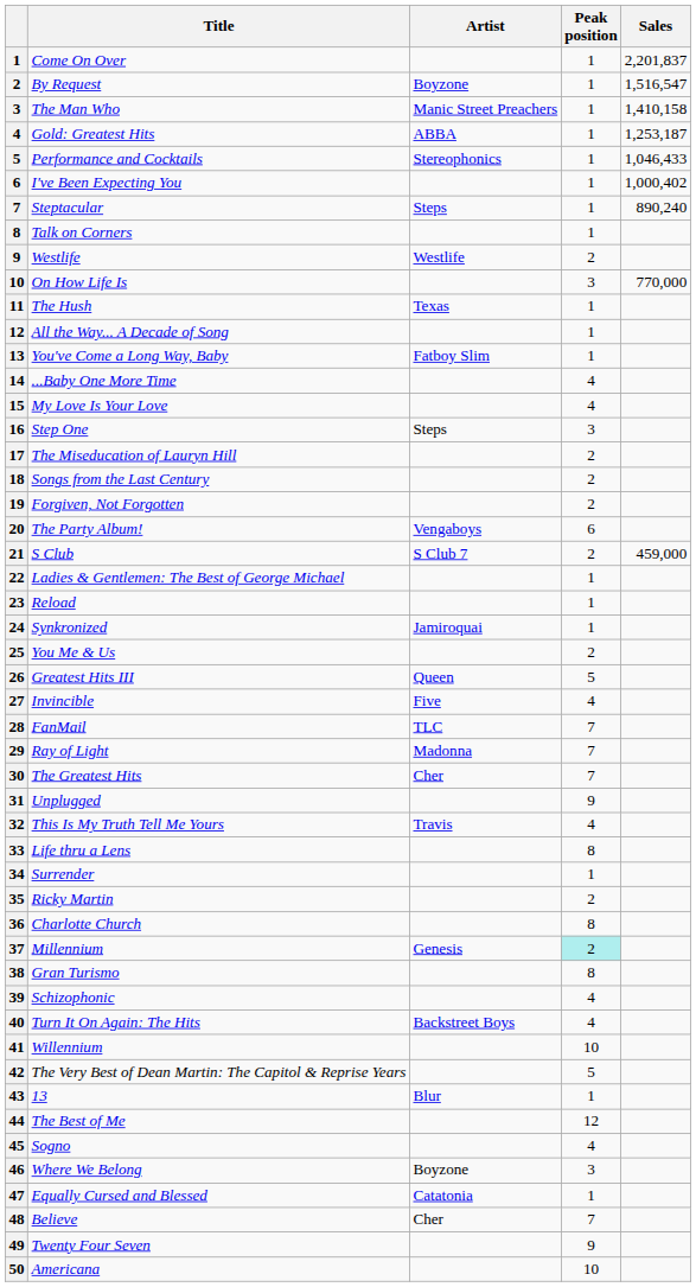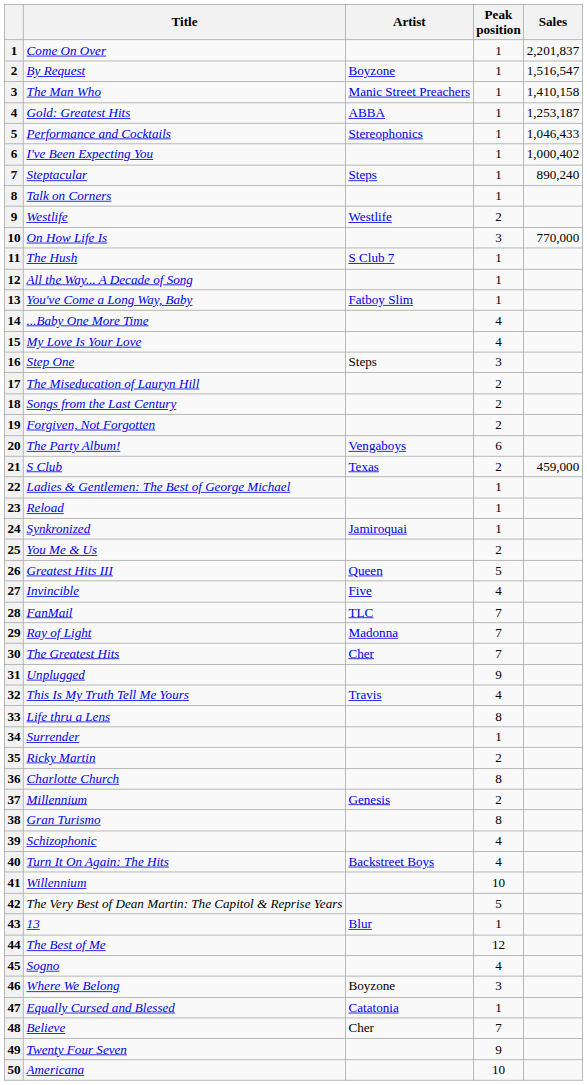 <table class="wikitable sortable plainrowheaders">
 <tr>
 <th scope=col></th>
 <th scope=col>Title</th>
 <th scope=col>Artist</th>
 <th scope=col>Peak<br>position</th>
 <th scope=col>Sales</th>
 </tr>
 <tr>
 <th scope=row style="text-align:center;">1</th>
 <td><em><a href='#'>Come On Over</a></em></td>
 <td></td>
 <td align="center">1</td>
 <td align="right">2,201,837</td>
 </tr>
 <tr>
 <th scope=row style="text-align:center;">2</th>
 <td><em><a href='#'>By Request</a></em></td>
 <td><a href='#'>Boyzone</a></td>
 <td align="center">1</td>
 <td align="right">1,516,547</td>
 </tr>
 <tr>
 <th scope=row style="text-align:center;">3</th>
 <td><em><a href='#'>The Man Who</a></em></td>
 <td><a href='#'>Manic Street Preachers</a></td>
 <td align="center">1</td>
 <td align="right">1,410,158</td>
 </tr>
 <tr>
 <th scope=row style="text-align:center;">4</th>
 <td><em><a href='#'>Gold: Greatest Hits</a></em></td>
 <td><a href='#'>ABBA</a></td>
 <td align="center">1</td>
 <td align="right">1,253,187</td>
 </tr>
 <tr>
 <th scope=row style="text-align:center;">5</th>
 <td><em><a href='#'>Performance and Cocktails</a></em></td>
 <td><a href='#'>Stereophonics</a></td>
 <td align="center">1</td>
 <td align="right">1,046,433</td>
 </tr>
 <tr>
 <th scope=row style="text-align:center;">6</th>
 <td><em><a href='#'>I've Been Expecting You</a></em></td>
 <td></td>
 <td align="center">1</td>
 <td align="right">1,000,402</td>
 </tr>
 <tr>
 <th scope=row style="text-align:center;">7</th>
 <td><em><a href='#'>Steptacular</a></em></td>
 <td><a href='#'>Steps</a></td>
 <td align="center">1</td>
 <td align="right">890,240</td>
 </tr>
 <tr>
 <th scope=row style="text-align:center;">8</th>
 <td><em><a href='#'>Talk on Corners</a></em></td>
 <td></td>
 <td align="center">1</td>
 <td align="right"></td>
 </tr>
 <tr>
 <th scope=row style="text-align:center;">9</th>
 <td><em><a href='#'>Westlife</a></em></td>
 <td><a href='#'>Westlife</a></td>
 <td align="center">2</td>
 <td align="right"></td>
 </tr>
 <tr>
 <th scope=row style="text-align:center;">10</th>
 <td><em><a href='#'>On How Life Is</a></em></td>
 <td></td>
 <td align="center">3</td>
 <td align="right">770,000</td>
 </tr>
 <tr>
 <th scope=row style="text-align:center;">11</th>
 <td><em><a href='#'>The Hush</a></em></td>
-<td><a href='#'>Texas</a></td>
+<td><a href='#'>S Club 7</a></td>
 <td align="center">1</td>
 <td></td>
 </tr>
 <tr>
 <th scope=row style="text-align:center;">12</th>
 <td><em><a href='#'>All the Way... A Decade of Song</a></em></td>
 <td></td>
 <td align="center">1</td>
 <td></td>
 </tr>
 <tr>
 <th scope=row style="text-align:center;">13</th>
 <td><em><a href='#'>You've Come a Long Way, Baby</a></em></td>
 <td><a href='#'>Fatboy Slim</a></td>
 <td align="center">1</td>
 <td></td>
 </tr>
 <tr>
 <th scope=row style="text-align:center;">14</th>
 <td><em><a href='#'>...Baby One More Time</a></em></td>
 <td></td>
 <td align="center">4</td>
 <td></td>
 </tr>
 <tr>
 <th scope=row style="text-align:center;">15</th>
 <td><em><a href='#'>My Love Is Your Love</a></em></td>
 <td></td>
 <td align="center">4</td>
 <td></td>
 </tr>
 <tr>
 <th scope=row style="text-align:center;">16</th>
 <td><em><a href='#'>Step One</a></em></td>
 <td>Steps</td>
 <td align="center">3</td>
 <td></td>
 </tr>
 <tr>
 <th scope=row style="text-align:center;">17</th>
 <td><em><a href='#'>The Miseducation of Lauryn Hill</a></em></td>
 <td></td>
 <td align="center">2</td>
 <td></td>
 </tr>
 <tr>
 <th scope=row style="text-align:center;">18</th>
 <td><em><a href='#'>Songs from the Last Century</a></em></td>
 <td></td>
 <td align="center">2</td>
 <td></td>
 </tr>
 <tr>
 <th scope=row style="text-align:center;">19</th>
 <td><em><a href='#'>Forgiven, Not Forgotten</a></em></td>
 <td></td>
 <td align="center">2</td>
 <td></td>
 </tr>
 <tr>
 <th scope=row style="text-align:center;">20</th>
 <td><em><a href='#'>The Party Album!</a></em></td>
 <td><a href='#'>Vengaboys</a></td>
 <td align="center">6</td>
 <td></td>
 </tr>
 <tr>
 <th scope=row style="text-align:center;">21</th>
 <td><em><a href='#'>S Club</a></em></td>
-<td><a href='#'>S Club 7</a></td>
+<td><a href='#'>Texas</a></td>
 <td align="center">2</td>
 <td align="right">459,000</td>
 </tr>
 <tr>
 <th scope=row style="text-align:center;">22</th>
 <td><em><a href='#'>Ladies & Gentlemen: The Best of George Michael</a></em></td>
 <td></td>
 <td align="center">1</td>
 <td></td>
 </tr>
 <tr>
 <th scope=row style="text-align:center;">23</th>
 <td><em><a href='#'>Reload</a></em></td>
 <td></td>
 <td align="center">1</td>
 <td></td>
 </tr>
 <tr>
 <th scope=row style="text-align:center;">24</th>
 <td><em><a href='#'>Synkronized</a></em></td>
 <td><a href='#'>Jamiroquai</a></td>
 <td align="center">1</td>
 <td></td>
 </tr>
 <tr>
 <th scope=row style="text-align:center;">25</th>
 <td><em><a href='#'>You Me & Us</a></em></td>
 <td></td>
 <td align="center">2</td>
 <td></td>
 </tr>
 <tr>
 <th scope=row style="text-align:center;">26</th>
 <td><em><a href='#'>Greatest Hits III</a></em></td>
 <td><a href='#'>Queen</a></td>
 <td align="center">5</td>
 <td></td>
 </tr>
 <tr>
 <th scope=row style="text-align:center;">27</th>
 <td><em><a href='#'>Invincible</a></em></td>
 <td><a href='#'>Five</a></td>
 <td align="center">4</td>
 <td></td>
 </tr>
 <tr>
 <th scope=row style="text-align:center;">28</th>
 <td><em><a href='#'>FanMail</a></em></td>
 <td><a href='#'>TLC</a></td>
 <td align="center">7</td>
 <td></td>
 </tr>
 <tr>
 <th scope=row style="text-align:center;">29</th>
 <td><em><a href='#'>Ray of Light</a></em></td>
 <td><a href='#'>Madonna</a></td>
 <td align="center">7</td>
 <td></td>
 </tr>
 <tr>
 <th scope=row style="text-align:center;">30</th>
 <td><em><a href='#'>The Greatest Hits</a></em></td>
 <td><a href='#'>Cher</a></td>
 <td align="center">7</td>
 <td></td>
 </tr>
 <tr>
 <th scope=row style="text-align:center;">31</th>
 <td><em><a href='#'>Unplugged</a></em></td>
 <td></td>
 <td align="center">9</td>
 <td></td>
 </tr>
 <tr>
 <th scope=row style="text-align:center;">32</th>
 <td><em><a href='#'>This Is My Truth Tell Me Yours</a></em></td>
 <td><a href='#'>Travis</a></td>
 <td align="center">4</td>
 <td></td>
 </tr>
 <tr>
 <th scope=row style="text-align:center;">33</th>
 <td><em><a href='#'>Life thru a Lens</a></em></td>
 <td></td>
 <td align="center">8</td>
 <td></td>
 </tr>
 <tr>
 <th scope=row style="text-align:center;">34</th>
 <td><em><a href='#'>Surrender</a></em></td>
 <td></td>
 <td align="center">1</td>
 <td></td>
 </tr>
 <tr>
 <th scope=row style="text-align:center;">35</th>
 <td><em><a href='#'>Ricky Martin</a></em></td>
 <td></td>
 <td align="center">2</td>
 <td></td>
 </tr>
 <tr>
 <th scope=row style="text-align:center;">36</th>
 <td><em><a href='#'>Charlotte Church</a></em></td>
 <td></td>
 <td align="center">8</td>
 <td></td>
 </tr>
 <tr>
 <th scope=row style="text-align:center;">37</th>
 <td><em><a href='#'>Millennium</a></em></td>
 <td><a href='#'>Genesis</a></td>
-<td align="center" style="background: paleturquoise;">2</td>
+<td align="center">2</td>
 <td></td>
 </tr>
 <tr>
 <th scope=row style="text-align:center;">38</th>
 <td><em><a href='#'>Gran Turismo</a></em></td>
 <td></td>
 <td align="center">8</td>
 <td></td>
 </tr>
 <tr>
 <th scope=row style="text-align:center;">39</th>
 <td><em><a href='#'>Schizophonic</a></em></td>
 <td></td>
 <td align="center">4</td>
 <td></td>
 </tr>
 <tr>
 <th scope=row style="text-align:center;">40</th>
 <td><em><a href='#'>Turn It On Again: The Hits</a></em></td>
 <td><a href='#'>Backstreet Boys</a></td>
 <td align="center">4</td>
 <td></td>
 </tr>
 <tr>
 <th scope=row style="text-align:center;">41</th>
 <td><em><a href='#'>Willennium</a></em></td>
 <td></td>
 <td align="center">10</td>
 <td></td>
 </tr>
 <tr>
 <th scope=row style="text-align:center;">42</th>
 <td><em>The Very Best of Dean Martin: The Capitol & Reprise Years</em></td>
 <td></td>
 <td align="center">5</td>
 <td></td>
 </tr>
 <tr>
 <th scope=row style="text-align:center;">43</th>
 <td><em><a href='#'>13</a></em></td>
 <td><a href='#'>Blur</a></td>
 <td align="center">1</td>
 <td></td>
 </tr>
 <tr>
 <th scope=row style="text-align:center;">44</th>
 <td><em><a href='#'>The Best of Me</a></em></td>
 <td></td>
 <td align="center">12</td>
 <td></td>
 </tr>
 <tr>
 <th scope=row style="text-align:center;">45</th>
 <td><em><a href='#'>Sogno</a></em></td>
 <td></td>
 <td align="center">4</td>
 <td></td>
 </tr>
 <tr>
 <th scope=row style="text-align:center;">46</th>
 <td><em><a href='#'>Where We Belong</a></em></td>
 <td>Boyzone</td>
 <td align="center">3</td>
 <td></td>
 </tr>
 <tr>
 <th scope=row style="text-align:center;">47</th>
 <td><em><a href='#'>Equally Cursed and Blessed</a></em></td>
 <td><a href='#'>Catatonia</a></td>
 <td align="center">1</td>
 <td></td>
 </tr>
 <tr>
 <th scope=row style="text-align:center;">48</th>
 <td><em><a href='#'>Believe</a></em></td>
 <td>Cher</td>
 <td align="center">7</td>
 <td></td>
 </tr>
 <tr>
 <th scope=row style="text-align:center;">49</th>
 <td><em><a href='#'>Twenty Four Seven</a></em></td>
 <td></td>
 <td align="center">9</td>
 <td></td>
 </tr>
 <tr>
 <th scope=row style="text-align:center;">50</th>
 <td><em><a href='#'>Americana</a></em></td>
 <td></td>
 <td align="center">10</td>
 <td></td>
 </tr>
 </table>
